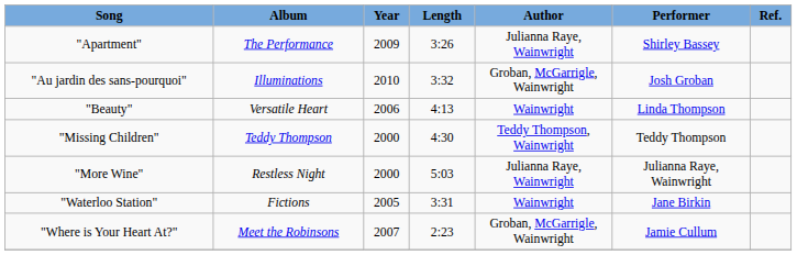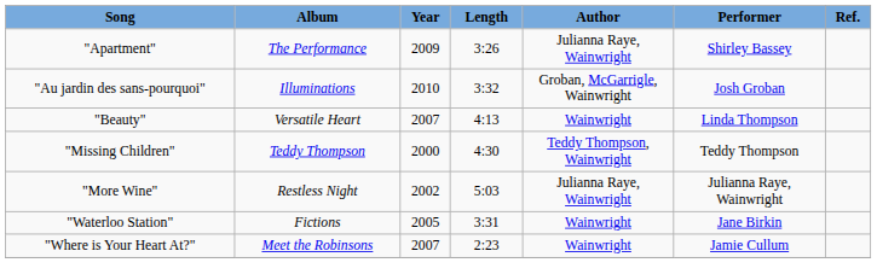 <table class="wikitable sortable" style="margin:0.5em auto; clear:both; font-size:.9em; text-align:center; width:100%">
 <tr>
 <th style="background: #7ad;" width="155">Song</th>
 <th style="background: #7ad;" width="110">Album</th>
 <th style="background: #7ad;" width="20">Year</th>
 <th style="background: #7ad;" width="20">Length</th>
 <th style="background: #7ad;" width="100">Author</th>
 <th style="background: #7ad;" width="100">Performer</th>
 <th class="unsortable" style="background: #7ad;" width="20">Ref.</th>
 </tr>
 <tr>
 <td>"Apartment"</td>
 <td><em><a href='#'>The Performance</a></em></td>
 <td>2009</td>
 <td>3:26</td>
 <td>Julianna Raye, <a href='#'>Wainwright</a></td>
 <td><a href='#'>Shirley Bassey</a></td>
 <td></td>
 </tr>
 <tr>
 <td>"Au jardin des sans-pourquoi"</td>
 <td><em><a href='#'>Illuminations</a></em></td>
 <td>2010</td>
 <td>3:32</td>
 <td>Groban, <a href='#'>McGarrigle</a>, Wainwright</td>
 <td><a href='#'>Josh Groban</a></td>
 <td></td>
 </tr>
 <tr>
 <td>"Beauty"</td>
 <td><em>Versatile Heart</em></td>
-<td>2006</td>
+<td>2007</td>
 <td>4:13</td>
 <td><a href='#'>Wainwright</a></td>
 <td><a href='#'>Linda Thompson</a></td>
 <td></td>
 </tr>
 <tr>
 <td>"Missing Children"</td>
 <td><em><a href='#'>Teddy Thompson</a></em></td>
 <td>2000</td>
 <td>4:30</td>
 <td><a href='#'>Teddy Thompson</a>, <a href='#'>Wainwright</a></td>
 <td>Teddy Thompson</td>
 <td></td>
 </tr>
 <tr>
 <td>"More Wine"</td>
 <td><em>Restless Night</em></td>
-<td>2000</td>
+<td>2002</td>
 <td>5:03</td>
 <td>Julianna Raye, <a href='#'>Wainwright</a></td>
 <td>Julianna Raye, Wainwright</td>
 <td></td>
 </tr>
 <tr>
 <td>"Waterloo Station"</td>
 <td><em>Fictions</em></td>
 <td>2005</td>
 <td>3:31</td>
 <td><a href='#'>Wainwright</a></td>
 <td><a href='#'>Jane Birkin</a></td>
 <td></td>
 </tr>
 <tr>
 <td>"Where is Your Heart At?"</td>
 <td><em><a href='#'>Meet the Robinsons</a></em></td>
 <td>2007</td>
 <td>2:23</td>
-<td>Groban, <a href='#'>McGarrigle</a>, Wainwright</td>
+<td><a href='#'>Wainwright</a></td>
 <td><a href='#'>Jamie Cullum</a></td>
 <td></td>
 </tr>
 <tr>
 </tr>
 </table>
